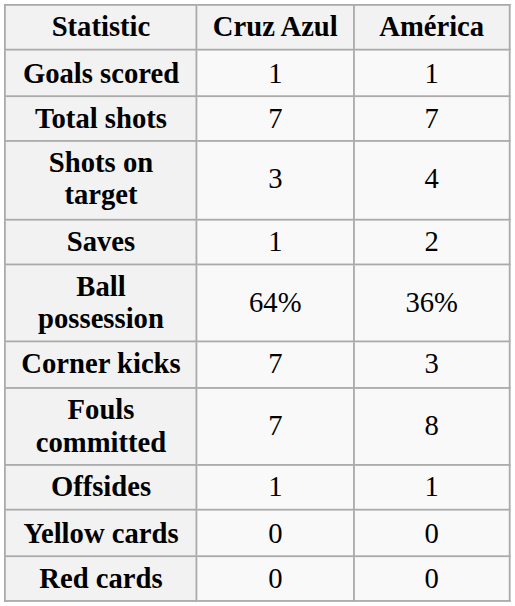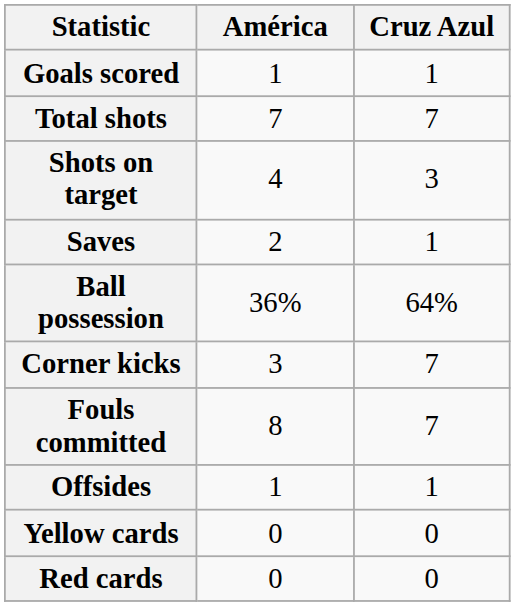 <table class="wikitable plainrowheaders" style="text-align:center">
 <tr>
 <th scope="col" style="width:100px">Statistic</th>
+<th scope="col" style="width:80px">América</th>
 <th scope="col" style="width:80px">Cruz Azul</th>
-<th scope="col" style="width:80px">América</th>
 </tr>
 <tr>
 <th scope=row>Goals scored</th>
 <td>1</td>
 <td>1</td>
 </tr>
 <tr>
 <th scope=row>Total shots</th>
 <td>7</td>
 <td>7</td>
 </tr>
 <tr>
 <th scope=row>Shots on target</th>
+<td>4</td>
 <td>3</td>
-<td>4</td>
 </tr>
 <tr>
 <th scope=row>Saves</th>
+<td>2</td>
 <td>1</td>
-<td>2</td>
 </tr>
 <tr>
 <th scope=row>Ball possession</th>
+<td>36%</td>
 <td>64%</td>
-<td>36%</td>
 </tr>
 <tr>
 <th scope=row>Corner kicks</th>
+<td>3</td>
 <td>7</td>
-<td>3</td>
 </tr>
 <tr>
 <th scope=row>Fouls committed</th>
+<td>8</td>
 <td>7</td>
-<td>8</td>
 </tr>
 <tr>
 <th scope=row>Offsides</th>
 <td>1</td>
 <td>1</td>
 </tr>
 <tr>
 <th scope=row>Yellow cards</th>
 <td>0</td>
 <td>0</td>
 </tr>
 <tr>
 <th scope=row>Red cards</th>
 <td>0</td>
 <td>0</td>
 </tr>
 </table>
